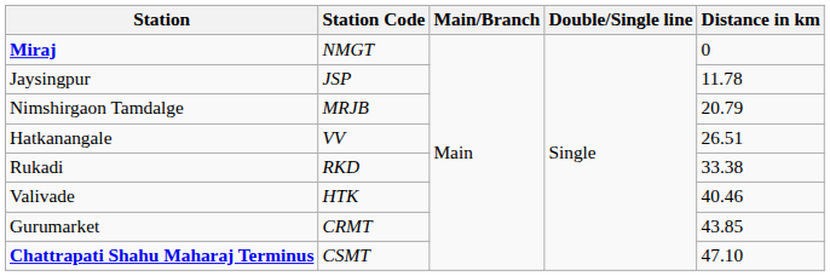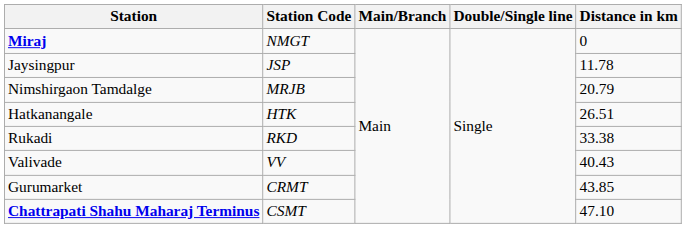 <table class="wikitable">
 <tr>
 <th>Station</th>
 <th>Station Code</th>
 <th>Main/Branch</th>
 <th>Double/Single line</th>
 <th>Distance in km</th>
 </tr>
 <tr>
 <td><strong><a href='#'>Miraj</a></strong></td>
 <td><em>NMGT</em></td>
 <td rowspan="8">Main</td>
 <td rowspan="8">Single</td>
 <td>0</td>
 </tr>
 <tr>
 <td>Jaysingpur</td>
 <td><em>JSP</em></td>
 <td>11.78</td>
 </tr>
 <tr>
 <td>Nimshirgaon Tamdalge</td>
 <td><em>MRJB</em></td>
 <td>20.79</td>
 </tr>
 <tr>
 <td>Hatkanangale</td>
-<td><em>VV</em></td>
+<td><em>HTK</em></td>
 <td>26.51</td>
 </tr>
 <tr>
 <td>Rukadi</td>
 <td><em>RKD</em></td>
 <td>33.38</td>
 </tr>
 <tr>
 <td>Valivade</td>
-<td><em>HTK</em></td>
-<td>40.46</td>
+<td><em>VV</em></td>
+<td>40.43</td>
 </tr>
 <tr>
 <td>Gurumarket</td>
 <td><em>CRMT</em></td>
 <td>43.85</td>
 </tr>
 <tr>
 <td><strong><a href='#'>Chattrapati Shahu Maharaj Terminus</a></strong></td>
 <td><em>CSMT</em></td>
 <td>47.10</td>
 </tr>
 </table>
